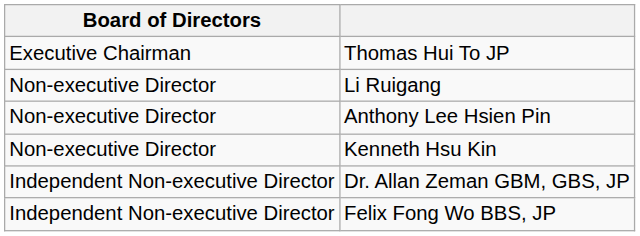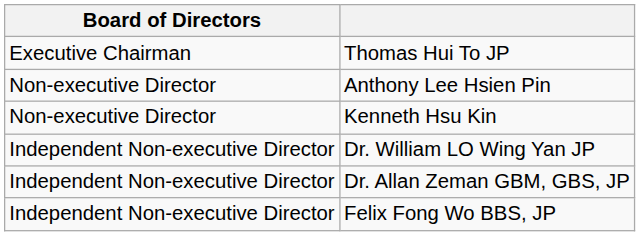 <table class="wikitable">
 <tr>
 <th>Board of Directors</th>
 <th></th>
 </tr>
 <tr>
 <td>Executive Chairman</td>
 <td>Thomas Hui To JP</td>
 </tr>
 <tr>
 <td>Non-executive Director</td>
-<td>Li Ruigang</td>
-</tr>
-<tr>
-<td>Non-executive Director</td>
 <td>Anthony Lee Hsien Pin</td>
 </tr>
 <tr>
 <td>Non-executive Director</td>
 <td>Kenneth Hsu Kin</td>
+</tr>
+<tr>
+<td>Independent Non-executive Director</td>
+<td>Dr. William LO Wing Yan JP</td>
 </tr>
 <tr>
 <td>Independent Non-executive Director</td>
 <td>Dr. Allan Zeman GBM, GBS, JP</td>
 </tr>
 <tr>
 <td>Independent Non-executive Director</td>
 <td>Felix Fong Wo BBS, JP</td>
 </tr>
 </table>
